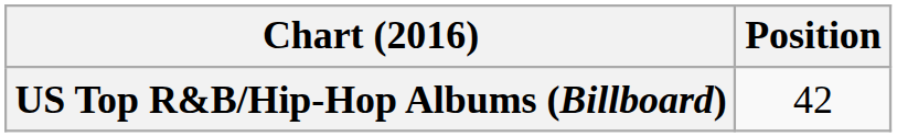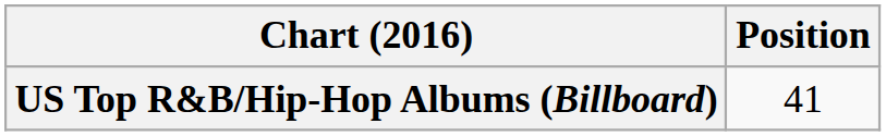 <table class="wikitable sortable plainrowheaders" style="text-align:center">
 <tr>
 <th scope="col">Chart (2016)</th>
 <th scope="col">Position</th>
 </tr>
 <tr>
 <th scope="row">US Top R&B/Hip-Hop Albums (<em>Billboard</em>)</th>
-<td style="text-align:center;">42</td>
+<td style="text-align:center;">41</td>
 </tr>
 </table>
